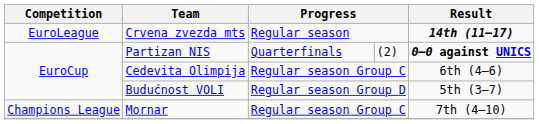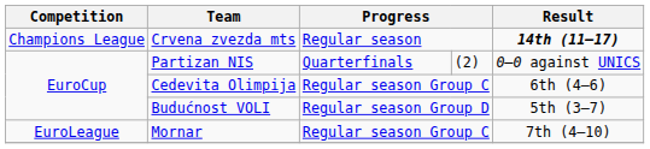 <table class="wikitable">
 <tr>
 <th>Competition</th>
 <th>Team</th>
 <th colspan=2>Progress</th>
 <th>Result</th>
 </tr>
 <tr>
-<td align="center"><a href='#'>EuroLeague</a></td>
+<td align="center"><a href='#'>Champions League</a></td>
 <td> <a href='#'>Crvena zvezda mts</a></td>
 <td colspan=2><a href='#'>Regular season</a></td>
 <td align="center"><strong><em>14th (11–17)</em></strong></td>
 </tr>
 <tr>
 <td rowspan="3" align="center"><a href='#'>EuroCup</a></td>
 <td> <a href='#'>Partizan NIS</a></td>
 <td><a href='#'>Quarterfinals</a></td>
 <td> (2)</td>
-<td align="center"><strong><em>0–0</em> against  <a href='#'>UNICS</a></strong></td>
+<td align="center"><em>0–0</em> against  <a href='#'>UNICS</a></td>
 </tr>
 <tr>
 <td> <a href='#'>Cedevita Olimpija</a></td>
 <td colspan=2><a href='#'>Regular season Group C</a></td>
 <td align="center">6th (4–6)</td>
 </tr>
 <tr>
 <td> <a href='#'>Budućnost VOLI</a></td>
 <td colspan=2><a href='#'>Regular season Group D</a></td>
 <td align="center">5th (3–7)</td>
 </tr>
 <tr>
-<td align="center"><a href='#'>Champions League</a></td>
+<td align="center"><a href='#'>EuroLeague</a></td>
 <td> <a href='#'>Mornar</a></td>
 <td colspan=2><a href='#'>Regular season Group C</a></td>
 <td align="center">7th (4–10)</td>
 </tr>
 <tr>
 </tr>
 </table>
